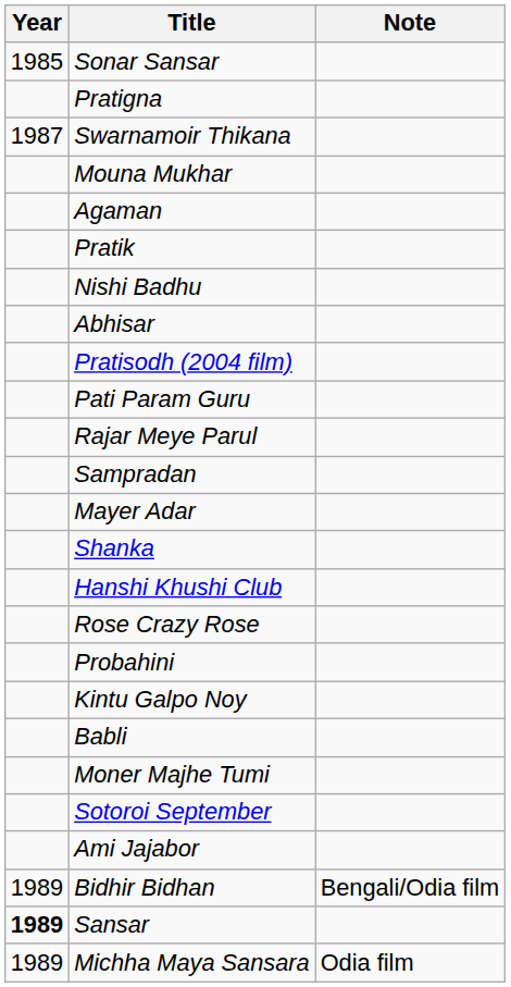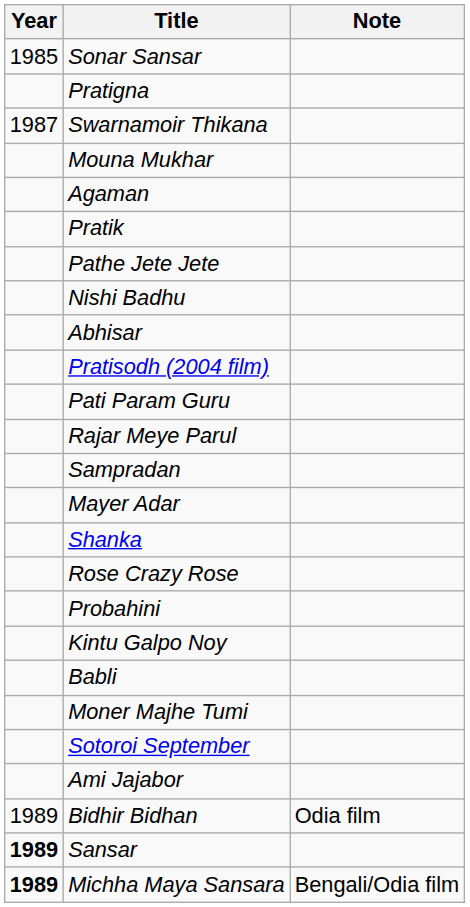 <table class="wikitable">
 <tr>
 <th>Year</th>
 <th>Title</th>
 <th>Note</th>
 </tr>
 <tr>
 <td>1985</td>
 <td><em>Sonar Sansar</em></td>
 <td></td>
 </tr>
 <tr>
 <td></td>
 <td><em>Pratigna</em></td>
 <td></td>
 </tr>
 <tr>
 <td>1987</td>
 <td><em>Swarnamoir Thikana</em></td>
 <td></td>
 </tr>
 <tr>
 <td></td>
 <td><em>Mouna Mukhar</em></td>
 <td></td>
 </tr>
 <tr>
 <td></td>
 <td><em>Agaman</em></td>
 <td></td>
 </tr>
 <tr>
 <td></td>
 <td><em>Pratik</em></td>
+<td></td>
+</tr>
+<tr>
+<td></td>
+<td><em>Pathe Jete Jete</em></td>
 <td></td>
 </tr>
 <tr>
 <td></td>
 <td><em>Nishi Badhu</em></td>
 <td></td>
 </tr>
 <tr>
 <td></td>
 <td><em>Abhisar</em></td>
 <td></td>
 </tr>
 <tr>
 <td></td>
 <td><em><a href='#'>Pratisodh (2004 film)</a></em></td>
 <td></td>
 </tr>
 <tr>
 <td></td>
 <td><em>Pati Param Guru</em></td>
 <td></td>
 </tr>
 <tr>
 <td></td>
 <td><em>Rajar Meye Parul</em></td>
 <td></td>
 </tr>
 <tr>
 <td></td>
 <td><em>Sampradan</em></td>
 <td></td>
 </tr>
 <tr>
 <td></td>
 <td><em>Mayer Adar</em></td>
 <td></td>
 </tr>
 <tr>
 <td></td>
 <td><em><a href='#'>Shanka</a></em></td>
 <td></td>
 </tr>
 <tr>
 <td></td>
-<td><em><a href='#'>Hanshi Khushi Club</a></em></td>
-<td></td>
-</tr>
-<tr>
-<td></td>
 <td><em>Rose Crazy Rose</em></td>
 <td></td>
 </tr>
 <tr>
 <td></td>
 <td><em>Probahini</em></td>
 <td></td>
 </tr>
 <tr>
 <td></td>
 <td><em>Kintu Galpo Noy</em></td>
 <td></td>
 </tr>
 <tr>
 <td></td>
 <td><em>Babli</em></td>
 <td></td>
 </tr>
 <tr>
 <td></td>
 <td><em>Moner Majhe Tumi</em></td>
 <td></td>
 </tr>
 <tr>
 <td></td>
 <td><em><a href='#'>Sotoroi September</a></em></td>
 <td></td>
 </tr>
 <tr>
 <td></td>
 <td><em>Ami Jajabor</em></td>
 <td></td>
 </tr>
 <tr>
 <td>1989</td>
 <td><em>Bidhir Bidhan</em></td>
-<td>Bengali/Odia film</td>
+<td>Odia film</td>
 </tr>
 <tr>
 <td><strong>1989</strong></td>
 <td><em>Sansar</em></td>
 <td></td>
 </tr>
 <tr>
-<td>1989</td>
+<td><strong>1989</strong></td>
 <td><em>Michha Maya Sansara</em></td>
-<td>Odia film</td>
+<td>Bengali/Odia film</td>
 </tr>
 </table>
